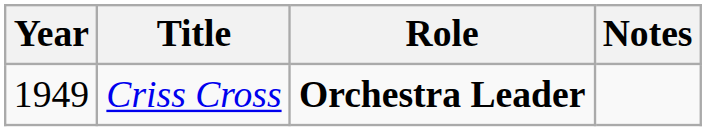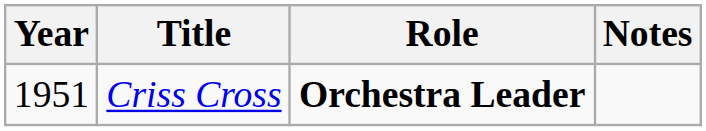 <table class="wikitable">
 <tr>
 <th>Year</th>
 <th>Title</th>
 <th>Role</th>
 <th>Notes</th>
 </tr>
 <tr>
-<td>1949</td>
+<td>1951</td>
 <td><em><a href='#'>Criss Cross</a></em></td>
 <td><strong>Orchestra Leader</strong></td>
 <td></td>
 </tr>
 </table>
